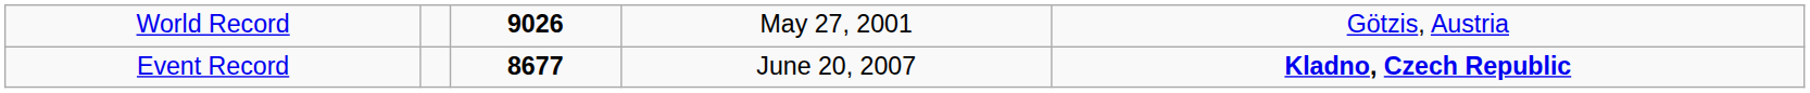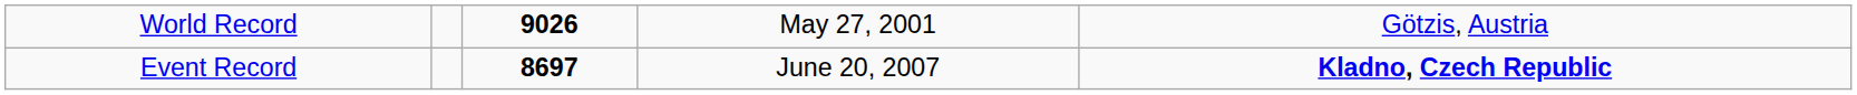 <table class="wikitable" style=" text-align:center; font-size:105%;" width="95%">
 <tr>
 <td><a href='#'>World Record</a></td>
 <td></td>
 <td><strong>9026</strong></td>
 <td>May 27, 2001</td>
 <td> <a href='#'>Götzis</a>, <a href='#'>Austria</a></td>
 </tr>
 <tr>
 <td><a href='#'>Event Record</a></td>
 <td></td>
-<td><strong>8677</strong></td>
+<td><strong>8697</strong></td>
 <td>June 20, 2007</td>
 <td><strong> <a href='#'>Kladno</a>, <a href='#'>Czech Republic</a></strong></td>
 </tr>
 </table>
